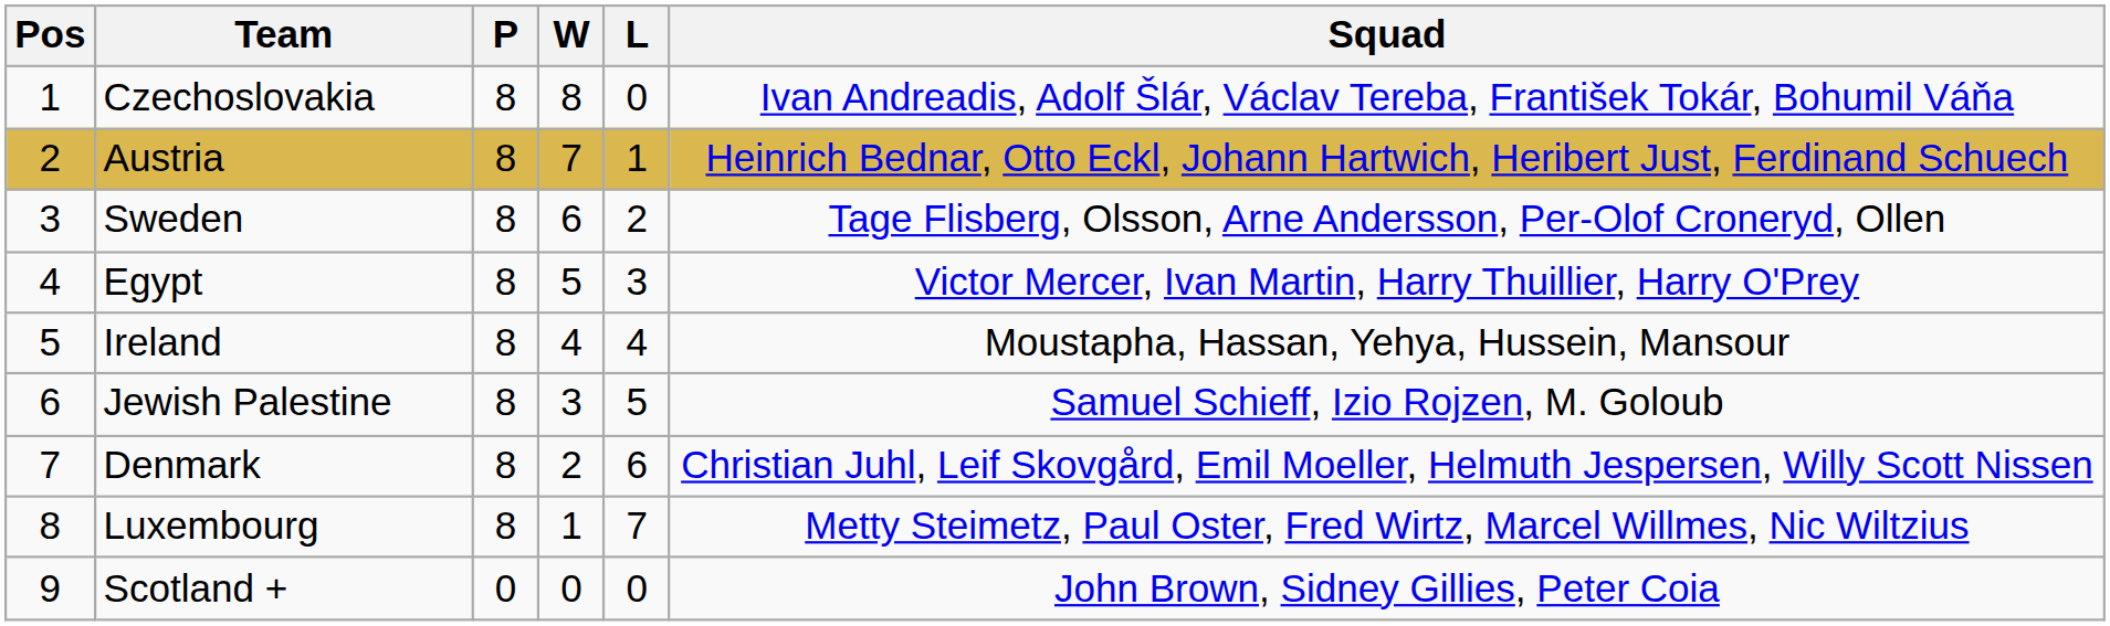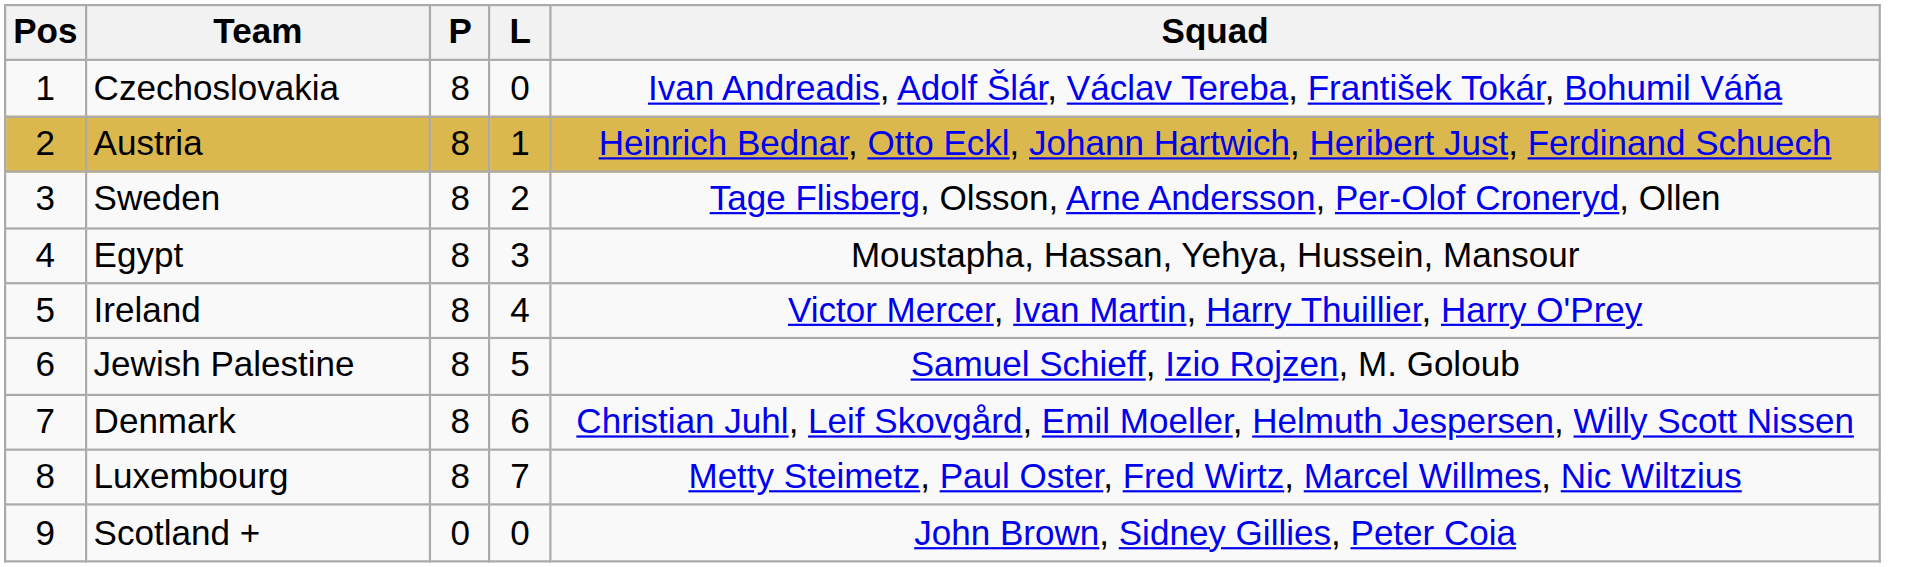 <table class="wikitable" style="font-size: 100%">
 <tr>
 <th width=15>Pos</th>
 <th width=150>Team</th>
 <th width=20>P</th>
-<th width=20>W</th>
 <th width=20>L</th>
 <th width=600>Squad</th>
 </tr>
 <tr align=center>
 <td>1</td>
 <td align="left"> Czechoslovakia</td>
-<td>8</td>
 <td>8</td>
 <td>0</td>
 <td><a href='#'>Ivan Andreadis</a>, <a href='#'>Adolf Šlár</a>, <a href='#'>Václav Tereba</a>, <a href='#'>František Tokár</a>, <a href='#'>Bohumil Váňa</a></td>
 </tr>
 <tr align=center style="background: #DBB84D;">
 <td>2</td>
 <td align="left"> Austria</td>
 <td>8</td>
-<td>7</td>
 <td>1</td>
 <td><a href='#'>Heinrich Bednar</a>, <a href='#'>Otto Eckl</a>, <a href='#'>Johann Hartwich</a>, <a href='#'>Heribert Just</a>, <a href='#'>Ferdinand Schuech</a></td>
 </tr>
 <tr align=center>
 <td>3</td>
 <td align="left"> Sweden</td>
 <td>8</td>
-<td>6</td>
 <td>2</td>
 <td><a href='#'>Tage Flisberg</a>, Olsson, <a href='#'>Arne Andersson</a>, <a href='#'>Per-Olof Croneryd</a>, Ollen</td>
 </tr>
 <tr align=center>
 <td>4</td>
 <td align="left"> Egypt</td>
 <td>8</td>
-<td>5</td>
 <td>3</td>
-<td><a href='#'>Victor Mercer</a>, <a href='#'>Ivan Martin</a>, <a href='#'>Harry Thuillier</a>, <a href='#'>Harry O'Prey</a></td>
+<td>Moustapha, Hassan, Yehya, Hussein, Mansour</td>
 </tr>
 <tr align=center>
 <td>5</td>
 <td align="left"> Ireland</td>
 <td>8</td>
 <td>4</td>
-<td>4</td>
-<td>Moustapha, Hassan, Yehya, Hussein, Mansour</td>
+<td><a href='#'>Victor Mercer</a>, <a href='#'>Ivan Martin</a>, <a href='#'>Harry Thuillier</a>, <a href='#'>Harry O'Prey</a></td>
 </tr>
 <tr align=center>
 <td>6</td>
 <td align="left"> Jewish Palestine</td>
 <td>8</td>
-<td>3</td>
 <td>5</td>
 <td><a href='#'>Samuel Schieff</a>, <a href='#'>Izio Rojzen</a>, M. Goloub</td>
 </tr>
 <tr align=center>
 <td>7</td>
 <td align="left"> Denmark</td>
 <td>8</td>
-<td>2</td>
 <td>6</td>
 <td><a href='#'>Christian Juhl</a>, <a href='#'>Leif Skovgård</a>, <a href='#'>Emil Moeller</a>, <a href='#'>Helmuth Jespersen</a>, <a href='#'>Willy Scott Nissen</a></td>
 </tr>
 <tr align=center>
 <td>8</td>
 <td align="left"> Luxembourg</td>
 <td>8</td>
-<td>1</td>
 <td>7</td>
 <td><a href='#'>Metty Steimetz</a>, <a href='#'>Paul Oster</a>, <a href='#'>Fred Wirtz</a>, <a href='#'>Marcel Willmes</a>, <a href='#'>Nic Wiltzius</a></td>
 </tr>
 <tr align=center>
 <td>9</td>
 <td align="left"> Scotland +</td>
 <td>0</td>
 <td>0</td>
-<td>0</td>
 <td><a href='#'>John Brown</a>, <a href='#'>Sidney Gillies</a>, <a href='#'>Peter Coia</a></td>
 </tr>
 </table>
